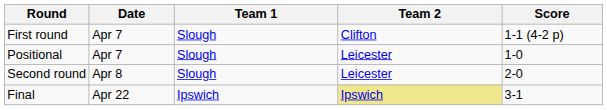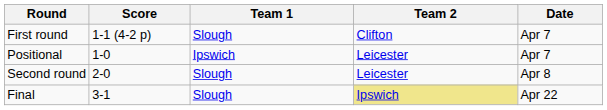 <table class="wikitable" style="font-size: 100%">
 <tr>
 <th width=100>Round</th>
-<th width=100>Date</th>
+<th width=120>Score</th>
 <th width=200>Team 1</th>
 <th width=200>Team 2</th>
-<th width=120>Score</th>
+<th width=100>Date</th>
 </tr>
 <tr>
 <td>First round</td>
-<td>Apr 7</td>
+<td>1-1 (4-2 p)</td>
 <td><a href='#'>Slough</a></td>
 <td><a href='#'>Clifton</a></td>
-<td>1-1 (4-2 p)</td>
+<td>Apr 7</td>
 </tr>
 <tr>
 <td>Positional</td>
+<td>1-0</td>
+<td><a href='#'>Ipswich</a></td>
+<td><a href='#'>Leicester</a></td>
 <td>Apr 7</td>
-<td><a href='#'>Slough</a></td>
-<td><a href='#'>Leicester</a></td>
-<td>1-0</td>
 </tr>
 <tr>
 <td>Second round</td>
-<td>Apr 8</td>
+<td>2-0</td>
 <td><a href='#'>Slough</a></td>
 <td><a href='#'>Leicester</a></td>
-<td>2-0</td>
+<td>Apr 8</td>
 </tr>
 <tr>
 <td>Final </td>
+<td>3-1</td>
+<td><a href='#'>Slough</a></td>
+<td style="background: khaki;"><a href='#'>Ipswich</a></td>
 <td>Apr 22</td>
-<td><a href='#'>Ipswich</a></td>
-<td style="background: khaki;"><a href='#'>Ipswich</a></td>
-<td>3-1</td>
 </tr>
 </table>
